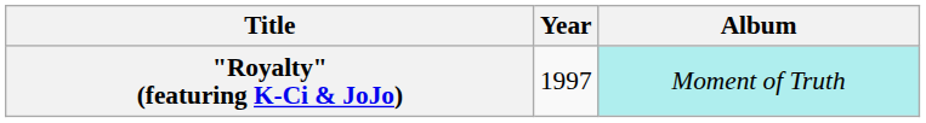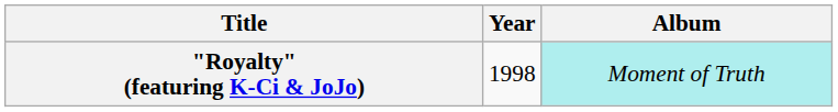 <table class="wikitable plainrowheaders" style="text-align:center;">
 <tr>
 <th scope="col" style="width:20em;">Title</th>
 <th scope="col">Year</th>
 <th scope="col" style="width:12em;">Album</th>
 </tr>
 <tr>
 <th scope="row">"Royalty"<br><span>(featuring <a href='#'>K-Ci & JoJo</a>)</span></th>
-<td>1997</td>
+<td>1998</td>
 <td style="background: paleturquoise;"><em>Moment of Truth</em></td>
 </tr>
 </table>
